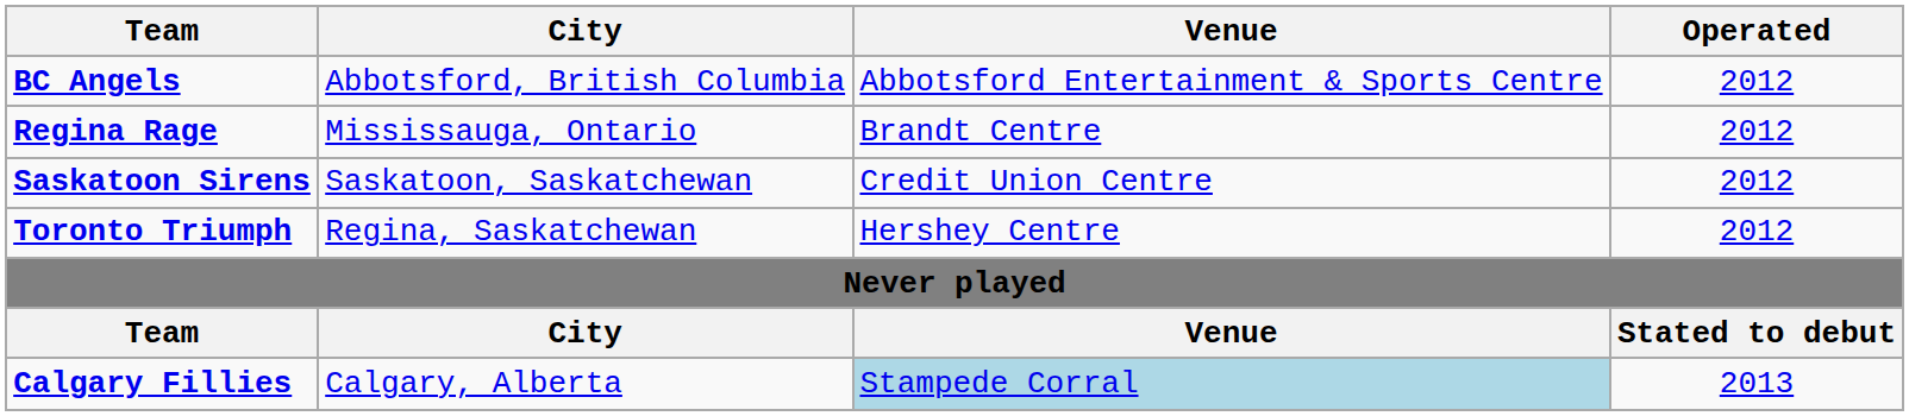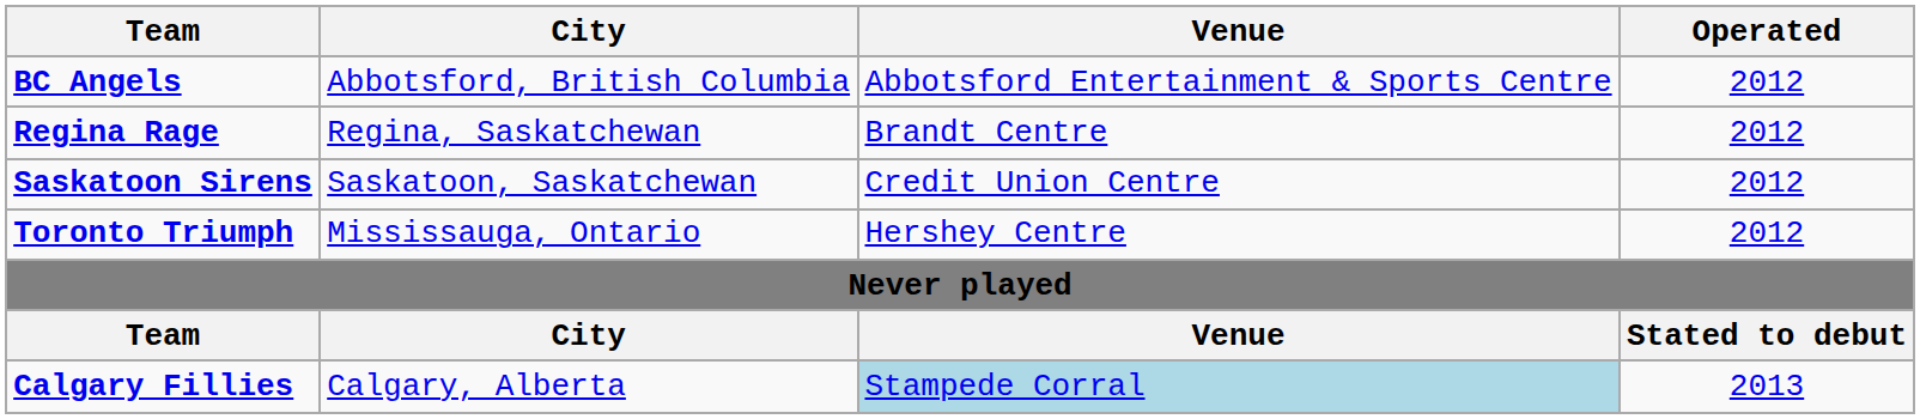 <table class="wikitable" style="text-align:left">
 <tr>
 <th>Team</th>
 <th>City</th>
 <th>Venue</th>
 <th>Operated</th>
 </tr>
 <tr>
 <td><strong><a href='#'>BC Angels</a></strong></td>
 <td><a href='#'>Abbotsford, British Columbia</a></td>
 <td><a href='#'>Abbotsford Entertainment & Sports Centre</a></td>
 <td align=center><a href='#'>2012</a></td>
 </tr>
 <tr>
 <td><strong><a href='#'>Regina Rage</a></strong></td>
-<td><a href='#'>Mississauga, Ontario</a></td>
+<td><a href='#'>Regina, Saskatchewan</a></td>
 <td><a href='#'>Brandt Centre</a></td>
 <td align=center><a href='#'>2012</a></td>
 </tr>
 <tr>
 <td><strong><a href='#'>Saskatoon Sirens</a></strong></td>
 <td><a href='#'>Saskatoon, Saskatchewan</a></td>
 <td><a href='#'>Credit Union Centre</a></td>
 <td align=center><a href='#'>2012</a></td>
 </tr>
 <tr>
 <td><strong><a href='#'>Toronto Triumph</a></strong></td>
-<td><a href='#'>Regina, Saskatchewan</a></td>
+<td><a href='#'>Mississauga, Ontario</a></td>
 <td><a href='#'>Hershey Centre</a></td>
 <td align=center><a href='#'>2012</a></td>
 </tr>
 <tr>
 <th style="background:gray;" colspan="6"><span>Never played</span></th>
 </tr>
 <tr>
 <th>Team</th>
 <th>City</th>
 <th>Venue</th>
 <th>Stated to debut</th>
 </tr>
 <tr>
 <td><strong><a href='#'>Calgary Fillies</a></strong></td>
 <td><a href='#'>Calgary, Alberta</a></td>
 <td style="background: lightblue;"><a href='#'>Stampede Corral</a></td>
 <td align=center><a href='#'>2013</a></td>
 </tr>
 </table>
